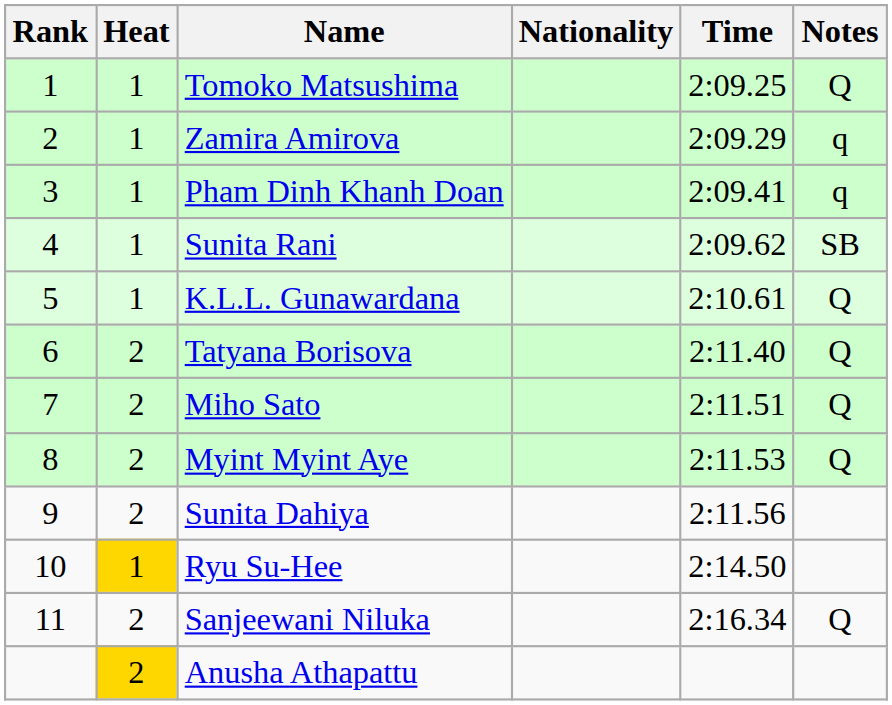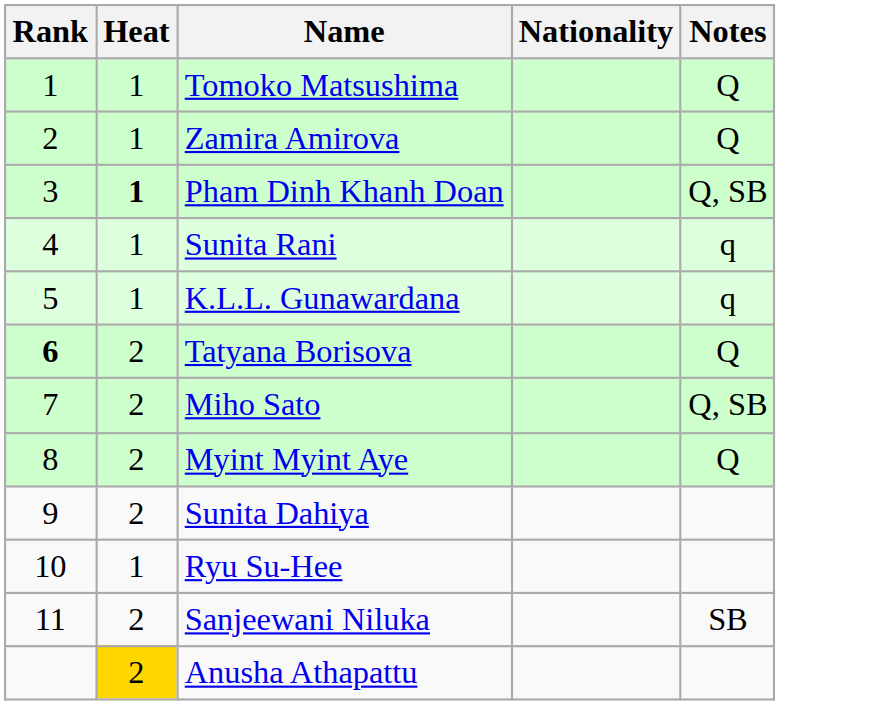 <table class="wikitable sortable" style="text-align:center; font-size:95%">
 <tr>
 <th>Rank</th>
 <th>Heat</th>
 <th>Name</th>
 <th>Nationality</th>
-<th>Time</th>
 <th>Notes</th>
 </tr>
 <tr bgcolor=ccffcc>
 <td>1</td>
 <td>1</td>
 <td align=left><a href='#'>Tomoko Matsushima</a></td>
 <td align=left></td>
-<td>2:09.25</td>
 <td>Q</td>
 </tr>
 <tr bgcolor=ccffcc>
 <td>2</td>
 <td>1</td>
 <td align=left><a href='#'>Zamira Amirova</a></td>
 <td align=left></td>
-<td>2:09.29</td>
-<td>q </td>
+<td>Q</td>
 </tr>
 <tr bgcolor=ccffcc>
 <td>3</td>
-<td>1</td>
+<td><strong>1</strong></td>
 <td align=left><a href='#'>Pham Dinh Khanh Doan</a></td>
 <td align=left></td>
-<td>2:09.41</td>
-<td>q</td>
+<td>Q, SB</td>
 </tr>
 <tr bgcolor=ddffdd>
 <td>4</td>
 <td>1</td>
 <td align=left><a href='#'>Sunita Rani</a></td>
 <td align=left></td>
-<td>2:09.62</td>
-<td>SB</td>
+<td>q </td>
 </tr>
 <tr bgcolor=ddffdd>
 <td>5</td>
 <td>1</td>
 <td align=left><a href='#'>K.L.L. Gunawardana</a></td>
 <td align=left></td>
-<td>2:10.61</td>
-<td>Q</td>
+<td>q</td>
 </tr>
 <tr bgcolor=ccffcc>
-<td>6</td>
+<td><strong>6</strong></td>
 <td>2</td>
 <td align=left><a href='#'>Tatyana Borisova</a></td>
 <td align=left></td>
-<td>2:11.40</td>
 <td>Q</td>
 </tr>
 <tr bgcolor=ccffcc>
 <td>7</td>
 <td>2</td>
 <td align=left><a href='#'>Miho Sato</a></td>
 <td align=left></td>
-<td>2:11.51</td>
-<td>Q</td>
+<td>Q, SB</td>
 </tr>
 <tr bgcolor=ccffcc>
 <td>8</td>
 <td>2</td>
 <td align=left><a href='#'>Myint Myint Aye</a></td>
 <td align=left></td>
-<td>2:11.53</td>
 <td>Q</td>
 </tr>
 <tr>
 <td>9</td>
 <td>2</td>
 <td align=left><a href='#'>Sunita Dahiya</a></td>
 <td align=left></td>
-<td>2:11.56</td>
 <td></td>
 </tr>
 <tr>
 <td>10</td>
-<td style="background: gold;">1</td>
+<td>1</td>
 <td align=left><a href='#'>Ryu Su-Hee</a></td>
 <td align=left></td>
-<td>2:14.50</td>
 <td></td>
 </tr>
 <tr>
 <td>11</td>
 <td>2</td>
 <td align=left><a href='#'>Sanjeewani Niluka</a></td>
 <td align=left></td>
-<td>2:16.34</td>
-<td>Q</td>
+<td>SB</td>
 </tr>
 <tr>
 <td></td>
 <td style="background: gold;">2</td>
 <td align=left><a href='#'>Anusha Athapattu</a></td>
 <td align=left></td>
 <td></td>
-<td></td>
 </tr>
 </table>
